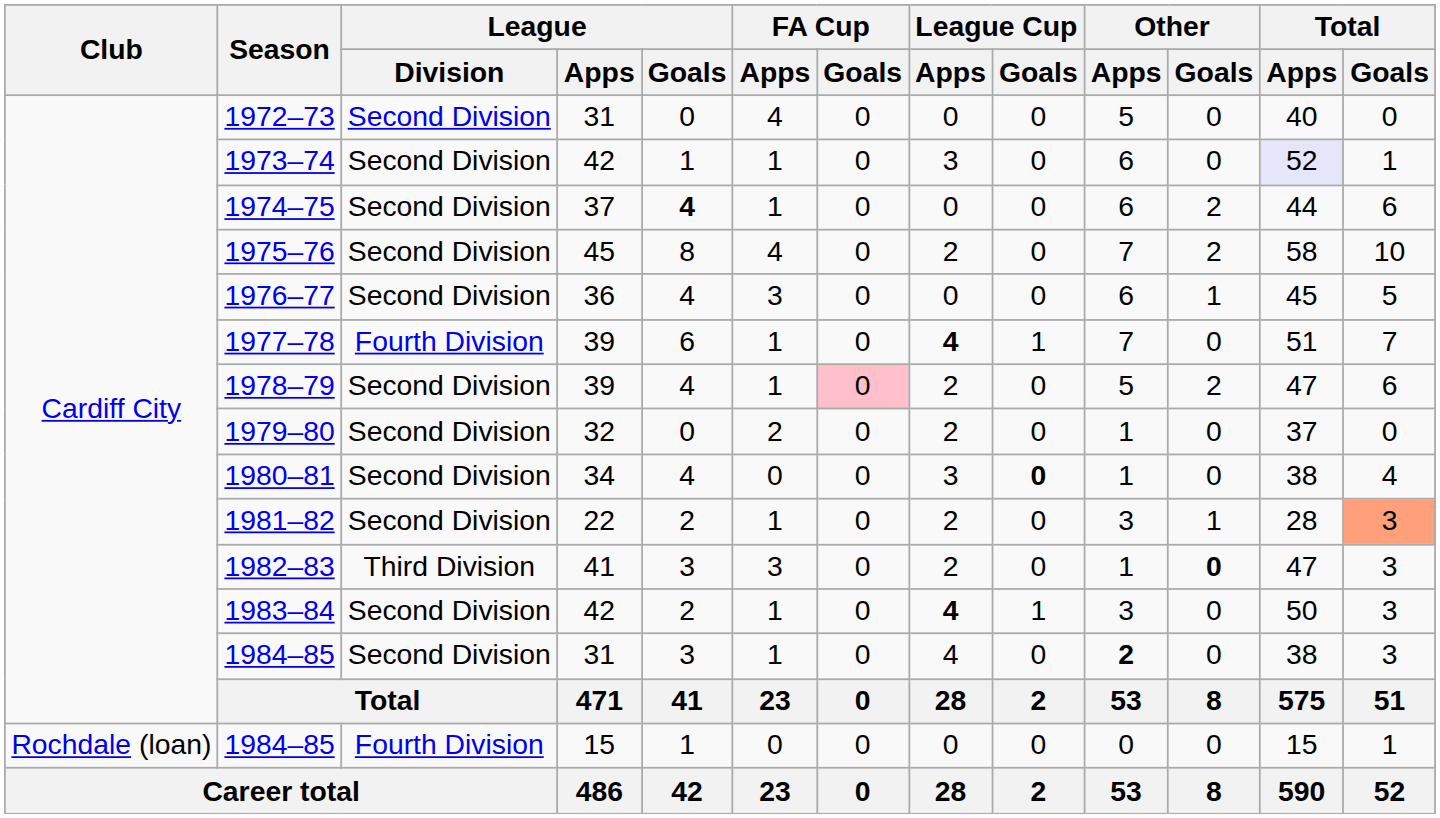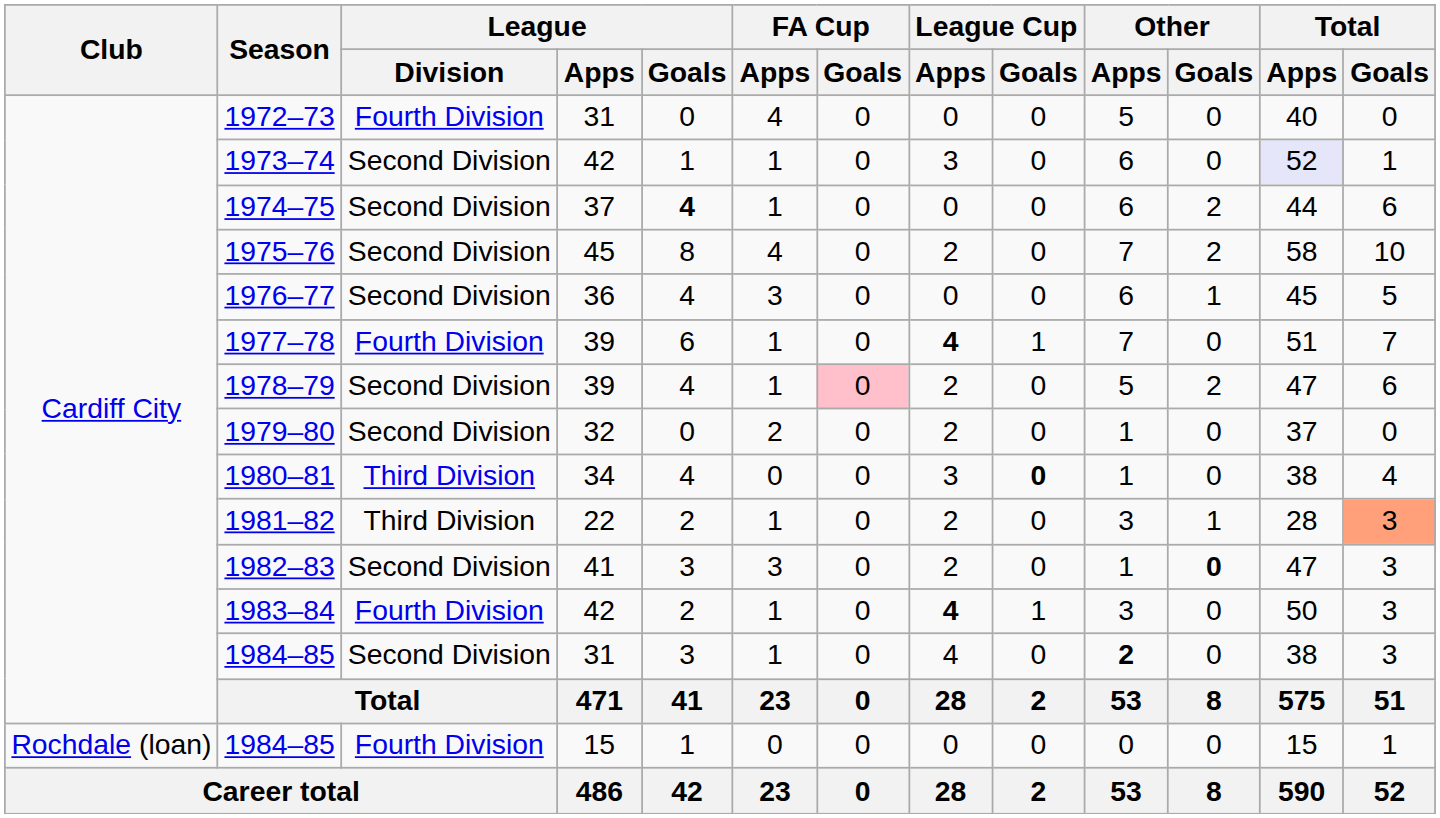 <table class="wikitable" style="text-align:center">
 <tr>
 <th rowspan="2">Club</th>
 <th rowspan="2">Season</th>
 <th colspan="3">League</th>
 <th colspan="2">FA Cup</th>
 <th colspan="2">League Cup</th>
 <th colspan="2">Other</th>
 <th colspan="2">Total</th>
 </tr>
 <tr>
 <th>Division</th>
 <th>Apps</th>
 <th>Goals</th>
 <th>Apps</th>
 <th>Goals</th>
 <th>Apps</th>
 <th>Goals</th>
 <th>Apps</th>
 <th>Goals</th>
 <th>Apps</th>
 <th>Goals</th>
 </tr>
 <tr>
 <td rowspan="14"><a href='#'>Cardiff City</a></td>
 <td><a href='#'>1972–73</a></td>
-<td><a href='#'>Second Division</a></td>
+<td><a href='#'>Fourth Division</a></td>
 <td>31</td>
 <td>0</td>
 <td>4</td>
 <td>0</td>
 <td>0</td>
 <td>0</td>
 <td>5</td>
 <td>0</td>
 <td>40</td>
 <td>0</td>
 </tr>
 <tr>
 <td><a href='#'>1973–74</a></td>
 <td>Second Division</td>
 <td>42</td>
 <td>1</td>
 <td>1</td>
 <td>0</td>
 <td>3</td>
 <td>0</td>
 <td>6</td>
 <td>0</td>
 <td style="background: lavender;">52</td>
 <td>1</td>
 </tr>
 <tr>
 <td><a href='#'>1974–75</a></td>
 <td>Second Division</td>
 <td>37</td>
 <td><strong>4</strong></td>
 <td>1</td>
 <td>0</td>
 <td>0</td>
 <td>0</td>
 <td>6</td>
 <td>2</td>
 <td>44</td>
 <td>6</td>
 </tr>
 <tr>
 <td><a href='#'>1975–76</a></td>
 <td>Second Division</td>
 <td>45</td>
 <td>8</td>
 <td>4</td>
 <td>0</td>
 <td>2</td>
 <td>0</td>
 <td>7</td>
 <td>2</td>
 <td>58</td>
 <td>10</td>
 </tr>
 <tr>
 <td><a href='#'>1976–77</a></td>
 <td>Second Division</td>
 <td>36</td>
 <td>4</td>
 <td>3</td>
 <td>0</td>
 <td>0</td>
 <td>0</td>
 <td>6</td>
 <td>1</td>
 <td>45</td>
 <td>5</td>
 </tr>
 <tr>
 <td><a href='#'>1977–78</a></td>
 <td><a href='#'>Fourth Division</a></td>
 <td>39</td>
 <td>6</td>
 <td>1</td>
 <td>0</td>
 <td><strong>4</strong></td>
 <td>1</td>
 <td>7</td>
 <td>0</td>
 <td>51</td>
 <td>7</td>
 </tr>
 <tr>
 <td><a href='#'>1978–79</a></td>
 <td>Second Division</td>
 <td>39</td>
 <td>4</td>
 <td>1</td>
 <td style="background: pink;">0</td>
 <td>2</td>
 <td>0</td>
 <td>5</td>
 <td>2</td>
 <td>47</td>
 <td>6</td>
 </tr>
 <tr>
 <td><a href='#'>1979–80</a></td>
 <td>Second Division</td>
 <td>32</td>
 <td>0</td>
 <td>2</td>
 <td>0</td>
 <td>2</td>
 <td>0</td>
 <td>1</td>
 <td>0</td>
 <td>37</td>
 <td>0</td>
 </tr>
 <tr>
 <td><a href='#'>1980–81</a></td>
-<td>Second Division</td>
+<td><a href='#'>Third Division</a></td>
 <td>34</td>
 <td>4</td>
 <td>0</td>
 <td>0</td>
 <td>3</td>
 <td><strong>0</strong></td>
 <td>1</td>
 <td>0</td>
 <td>38</td>
 <td>4</td>
 </tr>
 <tr>
 <td><a href='#'>1981–82</a></td>
-<td>Second Division</td>
+<td>Third Division</td>
 <td>22</td>
 <td>2</td>
 <td>1</td>
 <td>0</td>
 <td>2</td>
 <td>0</td>
 <td>3</td>
 <td>1</td>
 <td>28</td>
 <td style="background: lightsalmon;">3</td>
 </tr>
 <tr>
 <td><a href='#'>1982–83</a></td>
-<td>Third Division</td>
+<td>Second Division</td>
 <td>41</td>
 <td>3</td>
 <td>3</td>
 <td>0</td>
 <td>2</td>
 <td>0</td>
 <td>1</td>
 <td><strong>0</strong></td>
 <td>47</td>
 <td>3</td>
 </tr>
 <tr>
 <td><a href='#'>1983–84</a></td>
-<td>Second Division</td>
+<td><a href='#'>Fourth Division</a></td>
 <td>42</td>
 <td>2</td>
 <td>1</td>
 <td>0</td>
 <td><strong>4</strong></td>
 <td>1</td>
 <td>3</td>
 <td>0</td>
 <td>50</td>
 <td>3</td>
 </tr>
 <tr>
 <td><a href='#'>1984–85</a></td>
 <td>Second Division</td>
 <td>31</td>
 <td>3</td>
 <td>1</td>
 <td>0</td>
 <td>4</td>
 <td>0</td>
 <td><strong>2</strong></td>
 <td>0</td>
 <td>38</td>
 <td>3</td>
 </tr>
 <tr>
 <th colspan="2">Total</th>
 <th>471</th>
 <th>41</th>
 <th>23</th>
 <th>0</th>
 <th>28</th>
 <th>2</th>
 <th>53</th>
 <th>8</th>
 <th>575</th>
 <th>51</th>
 </tr>
 <tr>
 <td><a href='#'>Rochdale</a> (loan)</td>
 <td><a href='#'>1984–85</a></td>
 <td><a href='#'>Fourth Division</a></td>
 <td>15</td>
 <td>1</td>
 <td>0</td>
 <td>0</td>
 <td>0</td>
 <td>0</td>
 <td>0</td>
 <td>0</td>
 <td>15</td>
 <td>1</td>
 </tr>
 <tr>
 <th colspan="3">Career total</th>
 <th>486</th>
 <th>42</th>
 <th>23</th>
 <th>0</th>
 <th>28</th>
 <th>2</th>
 <th>53</th>
 <th>8</th>
 <th>590</th>
 <th>52</th>
 </tr>
 </table>
